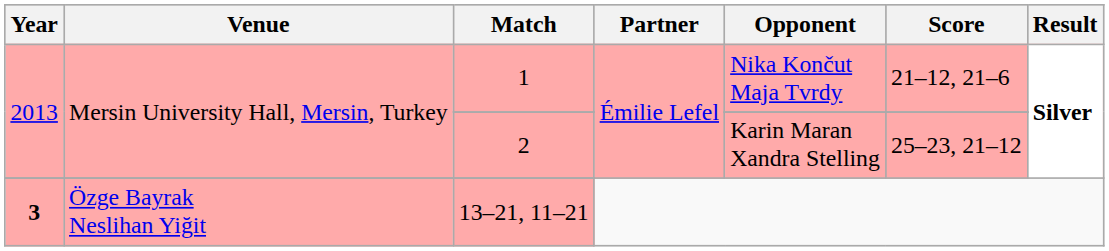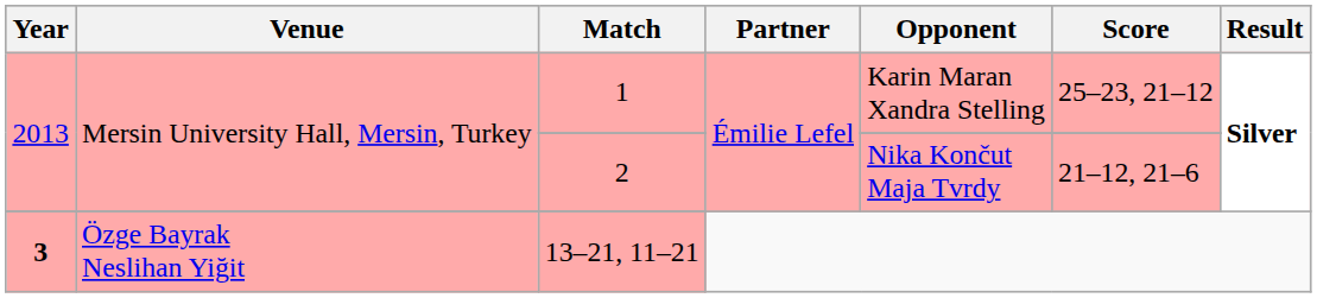 <table class="sortable wikitable" style="font-size: 90%;">
 <tr>
 <th>Year</th>
 <th>Venue</th>
 <th>Match</th>
 <th>Partner</th>
 <th>Opponent</th>
 <th>Score</th>
 <th>Result</th>
 </tr>
 <tr style="background:#FFAAAA">
 <td align="center" rowspan="3"><a href='#'>2013</a></td>
 <td align="left" rowspan="3">Mersin University Hall, <a href='#'>Mersin</a>, Turkey</td>
 <td align="center">1</td>
 <td align="left" rowspan="3"> <a href='#'>Émilie Lefel</a></td>
-<td align="left"> <a href='#'>Nika Končut</a><br> <a href='#'>Maja Tvrdy</a></td>
-<td align="left">21–12, 21–6</td>
+<td align="left"> Karin Maran<br> Xandra Stelling</td>
+<td align="left">25–23, 21–12</td>
 <td style="text-align:left; background:white" rowspan="3"> <strong>Silver</strong></td>
 </tr>
 <tr>
 </tr>
 <tr style="background:#FFAAAA">
 <td align="center">2</td>
-<td align="left"> Karin Maran<br> Xandra Stelling</td>
-<td align="left">25–23, 21–12</td>
+<td align="left"> <a href='#'>Nika Končut</a><br> <a href='#'>Maja Tvrdy</a></td>
+<td align="left">21–12, 21–6</td>
 </tr>
 <tr>
 </tr>
 <tr style="background:#FFAAAA">
 <td align="center"><strong>3</strong></td>
 <td align="left"> <a href='#'>Özge Bayrak</a><br> <a href='#'>Neslihan Yiğit</a></td>
 <td align="left">13–21, 11–21</td>
 </tr>
 </table>
